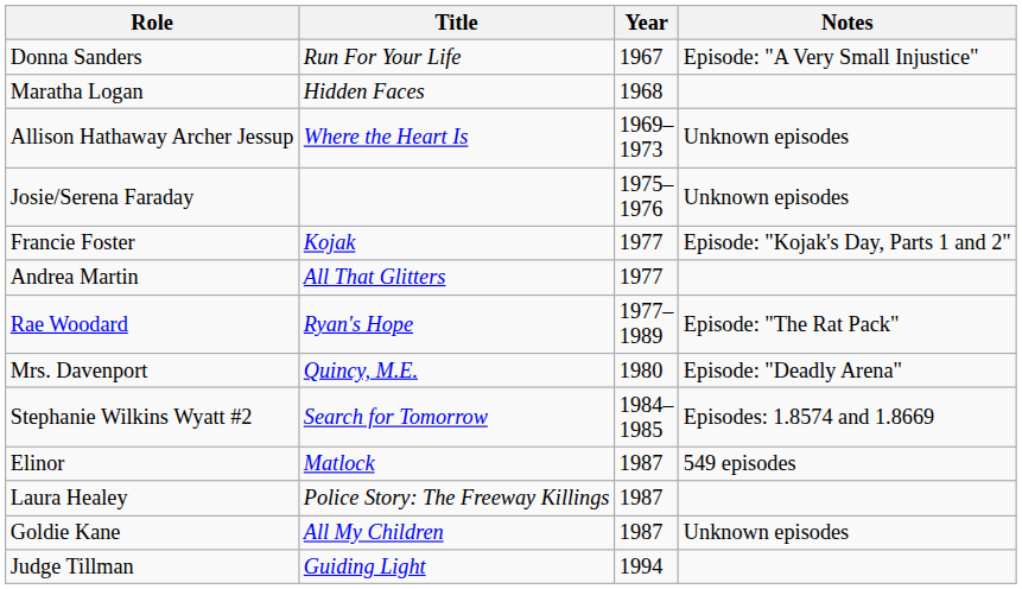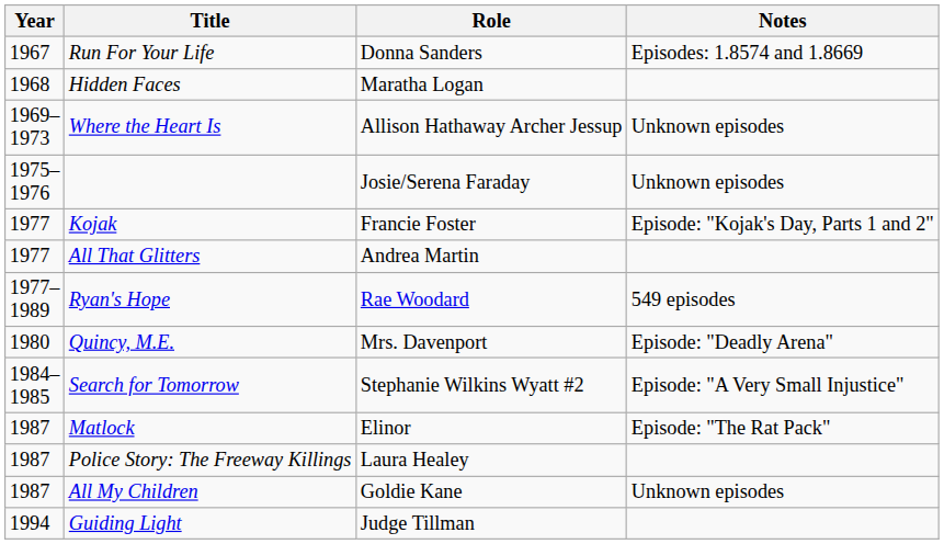 <table class="wikitable sortable">
 <tr>
+<th scope="col">Year</th>
+<th scope="col">Title</th>
 <th scope="col">Role</th>
-<th scope="col">Title</th>
-<th scope="col">Year</th>
 <th scope="col" class="unsortable">Notes</th>
 </tr>
 <tr>
+<td>1967</td>
+<td><em>Run For Your Life</em></td>
 <td>Donna Sanders</td>
-<td><em>Run For Your Life</em></td>
-<td>1967</td>
+<td>Episodes: 1.8574 and 1.8669</td>
+</tr>
+<tr>
+<td>1968</td>
+<td><em>Hidden Faces</em></td>
+<td>Maratha Logan</td>
+<td></td>
+</tr>
+<tr>
+<td>1969–<br>1973</td>
+<td><em><a href='#'>Where the Heart Is</a></em></td>
+<td>Allison Hathaway Archer Jessup</td>
+<td>Unknown episodes</td>
+</tr>
+<tr>
+<td>1975–<br>1976</td>
+<td><em></em></td>
+<td>Josie/Serena Faraday</td>
+<td>Unknown episodes</td>
+</tr>
+<tr>
+<td>1977</td>
+<td><em><a href='#'>Kojak</a></em></td>
+<td>Francie Foster</td>
+<td>Episode: "Kojak's Day, Parts 1 and 2"</td>
+</tr>
+<tr>
+<td>1977</td>
+<td><em><a href='#'>All That Glitters</a></em></td>
+<td>Andrea Martin</td>
+<td></td>
+</tr>
+<tr>
+<td>1977–<br>1989</td>
+<td><em><a href='#'>Ryan's Hope</a></em></td>
+<td><a href='#'>Rae Woodard</a></td>
+<td>549 episodes</td>
+</tr>
+<tr>
+<td>1980</td>
+<td><em><a href='#'>Quincy, M.E.</a></em></td>
+<td>Mrs. Davenport</td>
+<td>Episode: "Deadly Arena"</td>
+</tr>
+<tr>
+<td>1984–<br>1985</td>
+<td><em><a href='#'>Search for Tomorrow</a></em></td>
+<td>Stephanie Wilkins Wyatt #2</td>
 <td>Episode: "A Very Small Injustice"</td>
 </tr>
 <tr>
-<td>Maratha Logan</td>
-<td><em>Hidden Faces</em></td>
-<td>1968</td>
+<td>1987</td>
+<td><em><a href='#'>Matlock</a></em></td>
+<td>Elinor</td>
+<td>Episode: "The Rat Pack"</td>
+</tr>
+<tr>
+<td>1987</td>
+<td><em>Police Story: The Freeway Killings</em></td>
+<td>Laura Healey</td>
 <td></td>
 </tr>
 <tr>
-<td>Allison Hathaway Archer Jessup</td>
-<td><em><a href='#'>Where the Heart Is</a></em></td>
-<td>1969–<br>1973</td>
+<td>1987</td>
+<td><em><a href='#'>All My Children</a></em></td>
+<td>Goldie Kane</td>
 <td>Unknown episodes</td>
 </tr>
 <tr>
-<td>Josie/Serena Faraday</td>
-<td><em></em></td>
-<td>1975–<br>1976</td>
-<td>Unknown episodes</td>
-</tr>
-<tr>
-<td>Francie Foster</td>
-<td><em><a href='#'>Kojak</a></em></td>
-<td>1977</td>
-<td>Episode: "Kojak's Day, Parts 1 and 2"</td>
-</tr>
-<tr>
-<td>Andrea Martin</td>
-<td><em><a href='#'>All That Glitters</a></em></td>
-<td>1977</td>
-<td></td>
-</tr>
-<tr>
-<td><a href='#'>Rae Woodard</a></td>
-<td><em><a href='#'>Ryan's Hope</a></em></td>
-<td>1977–<br>1989</td>
-<td>Episode: "The Rat Pack"</td>
-</tr>
-<tr>
-<td>Mrs. Davenport</td>
-<td><em><a href='#'>Quincy, M.E.</a></em></td>
-<td>1980</td>
-<td>Episode: "Deadly Arena"</td>
-</tr>
-<tr>
-<td>Stephanie Wilkins Wyatt #2</td>
-<td><em><a href='#'>Search for Tomorrow</a></em></td>
-<td>1984–<br>1985</td>
-<td>Episodes: 1.8574 and 1.8669</td>
-</tr>
-<tr>
-<td>Elinor</td>
-<td><em><a href='#'>Matlock</a></em></td>
-<td>1987</td>
-<td>549 episodes</td>
-</tr>
-<tr>
-<td>Laura Healey</td>
-<td><em>Police Story: The Freeway Killings</em></td>
-<td>1987</td>
-<td></td>
-</tr>
-<tr>
-<td>Goldie Kane</td>
-<td><em><a href='#'>All My Children</a></em></td>
-<td>1987</td>
-<td>Unknown episodes</td>
-</tr>
-<tr>
+<td>1994</td>
+<td><em><a href='#'>Guiding Light</a></em></td>
 <td>Judge Tillman</td>
-<td><em><a href='#'>Guiding Light</a></em></td>
-<td>1994</td>
 <td></td>
 </tr>
 </table>
